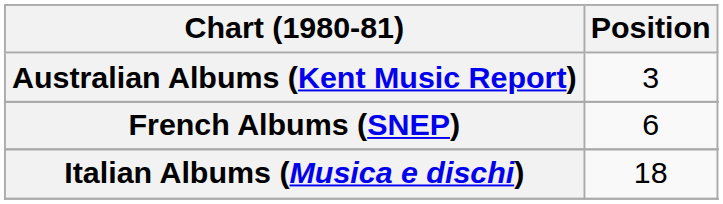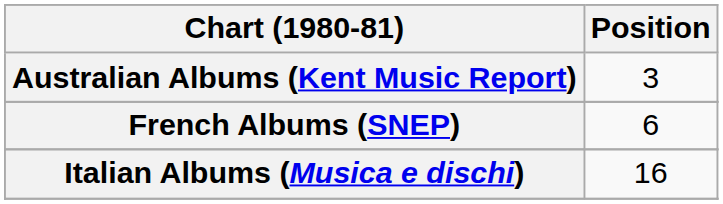 <table class="wikitable sortable plainrowheaders" style="text-align:center;">
 <tr>
 <th>Chart (1980-81)</th>
 <th>Position</th>
 </tr>
 <tr>
 <th scope="row">Australian Albums (<a href='#'>Kent Music Report</a>)</th>
 <td>3</td>
 </tr>
 <tr>
 </tr>
 <tr>
 </tr>
 <tr>
 </tr>
 <tr>
 <th scope="row">French Albums (<a href='#'>SNEP</a>)</th>
 <td align="center">6</td>
 </tr>
 <tr>
 </tr>
 <tr>
 <th scope="row">Italian Albums (<em><a href='#'>Musica e dischi</a></em>)</th>
-<td style="text-align:center;">18</td>
+<td style="text-align:center;">16</td>
 </tr>
 <tr>
 </tr>
 <tr>
 </tr>
 <tr>
 </tr>
 <tr>
 </tr>
 <tr>
 </tr>
 </table>
